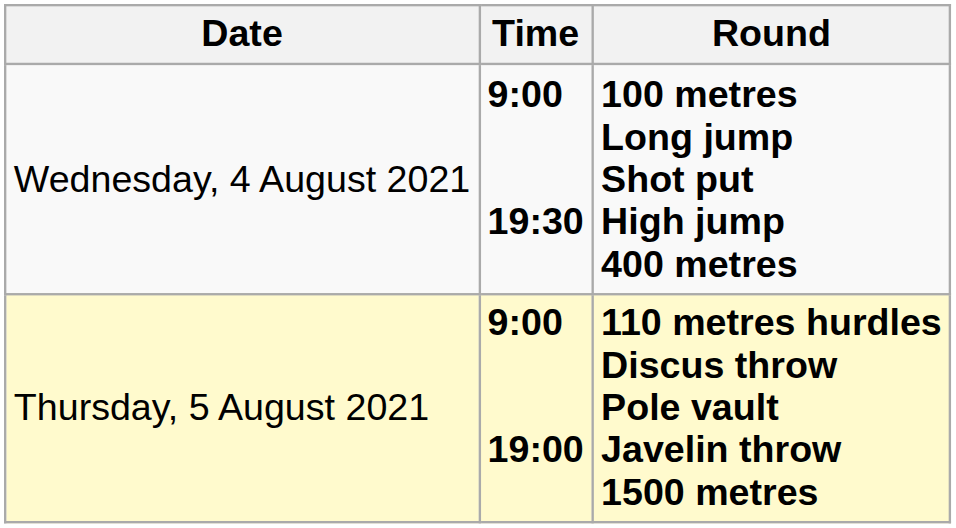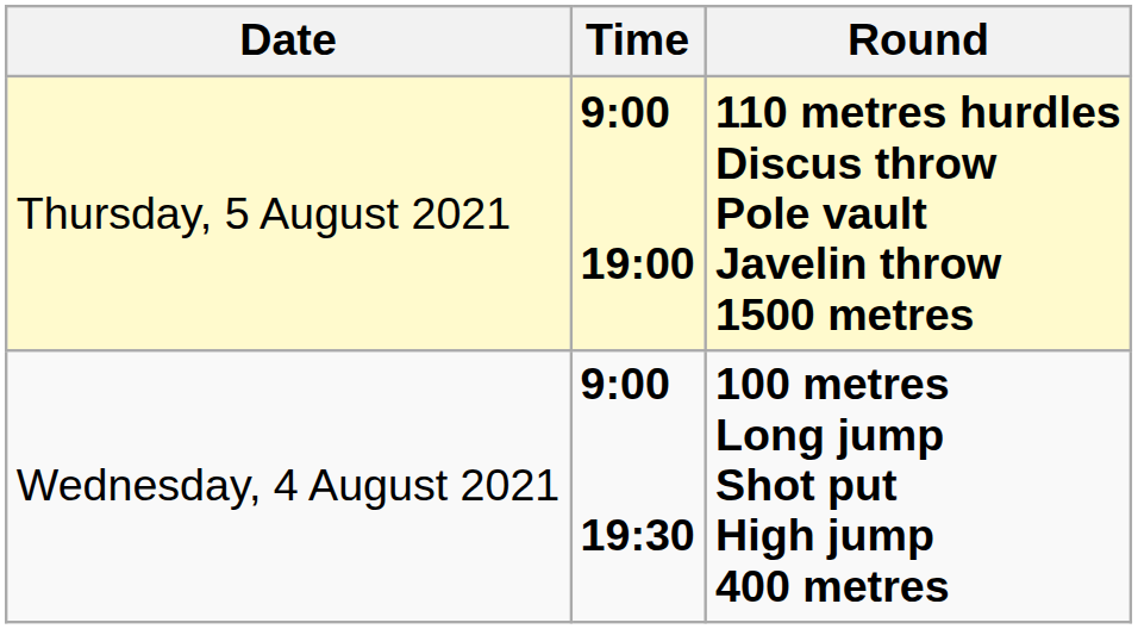 <table class="wikitable">
 <tr>
 <th>Date</th>
 <th>Time</th>
 <th>Round</th>
 </tr>
+<tr style=background:lemonchiffon>
+<td>Thursday, 5 August 2021</td>
+<td><strong>9:00</strong><br> <br> <br><strong>19:00</strong><br> </td>
+<td><strong>110 metres hurdles</strong><br><strong>Discus throw</strong><br><strong>Pole vault</strong><br><strong>Javelin throw</strong><br><strong>1500 metres</strong></td>
+</tr>
 <tr>
 <td>Wednesday, 4 August 2021</td>
 <td><strong>9:00</strong><br> <br> <br><strong>19:30</strong><br> </td>
 <td><strong>100 metres</strong><br><strong>Long jump</strong><br><strong>Shot put</strong><br><strong>High jump</strong><br><strong>400 metres</strong></td>
 </tr>
-<tr style=background:lemonchiffon>
-<td>Thursday, 5 August 2021</td>
-<td><strong>9:00</strong><br> <br> <br><strong>19:00</strong><br> </td>
-<td><strong>110 metres hurdles</strong><br><strong>Discus throw</strong><br><strong>Pole vault</strong><br><strong>Javelin throw</strong><br><strong>1500 metres</strong></td>
-</tr>
 </table>
